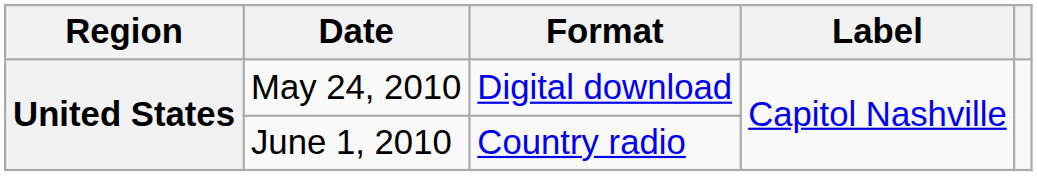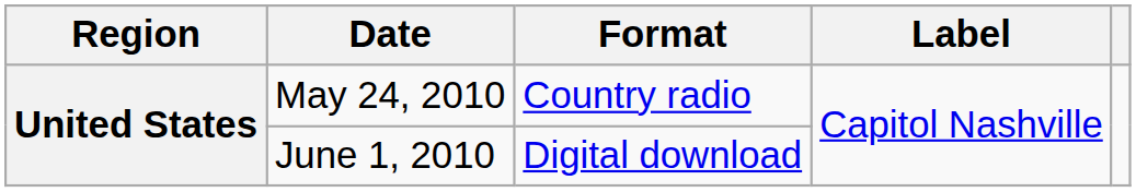 <table class="wikitable plainrowheaders">
 <tr>
 <th scope="col">Region</th>
 <th scope="col">Date</th>
 <th scope="col">Format</th>
 <th scope="col">Label</th>
 <th scope="col"></th>
 </tr>
 <tr>
 <th rowspan="2" scope="row">United States</th>
 <td>May 24, 2010</td>
-<td><a href='#'>Digital download</a></td>
+<td><a href='#'>Country radio</a></td>
 <td rowspan="2"><a href='#'>Capitol Nashville</a></td>
 <td align="center" rowspan="2"></td>
 </tr>
 <tr>
 <td>June 1, 2010</td>
-<td><a href='#'>Country radio</a></td>
+<td><a href='#'>Digital download</a></td>
 </tr>
 </table>
